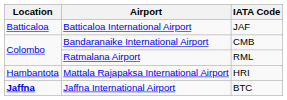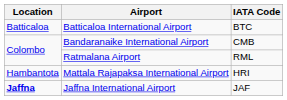 <table class="wikitable">
 <tr>
 <th>Location</th>
 <th>Airport</th>
 <th>IATA Code</th>
 </tr>
 <tr>
 <td><a href='#'>Batticaloa</a></td>
 <td><a href='#'>Batticaloa International Airport</a></td>
-<td>JAF</td>
+<td>BTC</td>
 </tr>
 <tr>
 <td rowspan=2><a href='#'>Colombo</a></td>
 <td><a href='#'>Bandaranaike International Airport</a></td>
 <td>CMB</td>
 </tr>
 <tr>
 <td><a href='#'>Ratmalana Airport</a></td>
 <td>RML</td>
 </tr>
 <tr>
 <td><a href='#'>Hambantota</a></td>
 <td><a href='#'>Mattala Rajapaksa International Airport</a></td>
 <td>HRI</td>
 </tr>
 <tr>
 <td><strong><a href='#'>Jaffna</a></strong></td>
 <td><a href='#'>Jaffna International Airport</a></td>
-<td>BTC</td>
+<td>JAF</td>
 </tr>
 </table>
